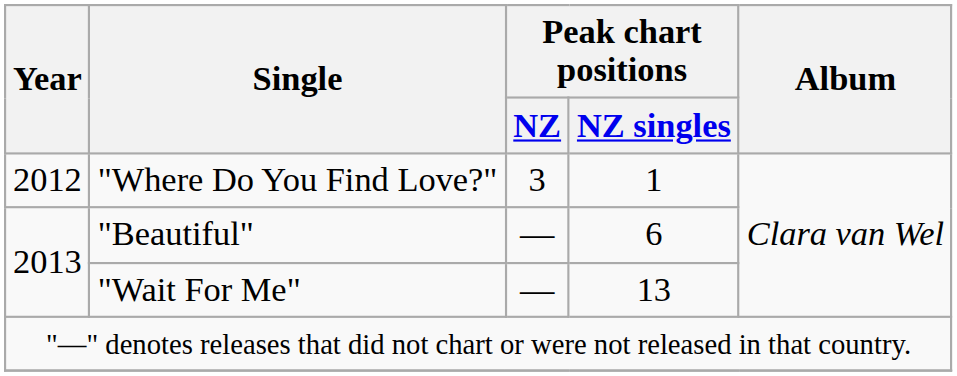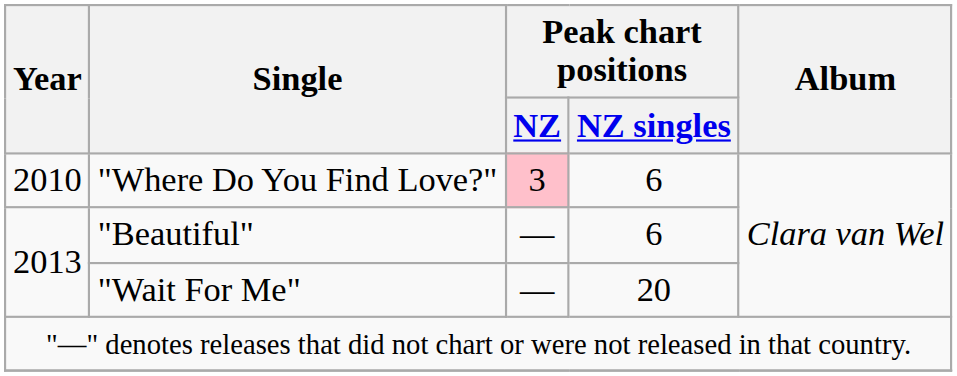 <table class="wikitable">
 <tr>
 <th rowspan=2>Year</th>
 <th rowspan=2>Single</th>
 <th colspan=2>Peak chart<br>positions</th>
 <th rowspan=2>Album</th>
 </tr>
 <tr>
 <th><a href='#'>NZ</a></th>
 <th><a href='#'>NZ singles</a></th>
 </tr>
 <tr>
-<td>2012</td>
+<td>2010</td>
 <td>"Where Do You Find Love?"</td>
-<td align="center">3</td>
-<td align="center">1</td>
+<td align="center" style="background: pink;">3</td>
+<td align="center">6</td>
 <td rowspan="3"><em>Clara van Wel</em></td>
 </tr>
 <tr>
 <td rowspan=2>2013</td>
 <td>"Beautiful"</td>
 <td align="center">—</td>
 <td align="center">6</td>
 </tr>
 <tr>
 <td>"Wait For Me"</td>
 <td align="center">—</td>
-<td align="center">13</td>
+<td align="center">20</td>
 </tr>
 <tr>
 <td align=center colspan=5><small>"—" denotes releases that did not chart or were not released in that country.</small></td>
 </tr>
 <tr>
 </tr>
 </table>
